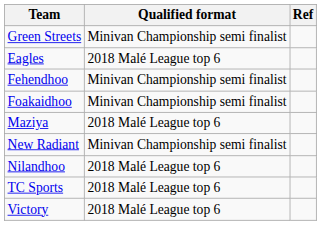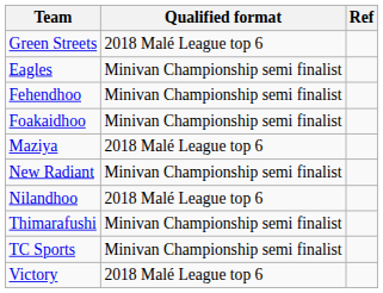 <table class="wikitable sortable" style="text-align: left;">
 <tr>
 <th>Team</th>
 <th>Qualified format</th>
 <th>Ref</th>
 </tr>
 <tr>
 <td><a href='#'>Green Streets</a></td>
-<td>Minivan Championship semi finalist</td>
+<td>2018 Malé League top 6</td>
 <td></td>
 </tr>
 <tr>
 <td><a href='#'>Eagles</a></td>
-<td>2018 Malé League top 6</td>
+<td>Minivan Championship semi finalist</td>
 <td></td>
 </tr>
 <tr>
 <td><a href='#'>Fehendhoo</a></td>
 <td>Minivan Championship semi finalist</td>
 <td></td>
 </tr>
 <tr>
 <td><a href='#'>Foakaidhoo</a></td>
 <td>Minivan Championship semi finalist</td>
 <td></td>
 </tr>
 <tr>
 <td><a href='#'>Maziya</a></td>
 <td>2018 Malé League top 6</td>
 <td></td>
 </tr>
 <tr>
 <td><a href='#'>New Radiant</a></td>
 <td>Minivan Championship semi finalist</td>
 <td></td>
 </tr>
 <tr>
 <td><a href='#'>Nilandhoo</a></td>
 <td>2018 Malé League top 6</td>
 <td></td>
 </tr>
 <tr>
+<td><a href='#'>Thimarafushi</a></td>
+<td>Minivan Championship semi finalist</td>
+<td></td>
+</tr>
+<tr>
 <td><a href='#'>TC Sports</a></td>
-<td>2018 Malé League top 6</td>
+<td>Minivan Championship semi finalist</td>
 <td></td>
 </tr>
 <tr>
 <td><a href='#'>Victory</a></td>
 <td>2018 Malé League top 6</td>
 <td></td>
 </tr>
 </table>
